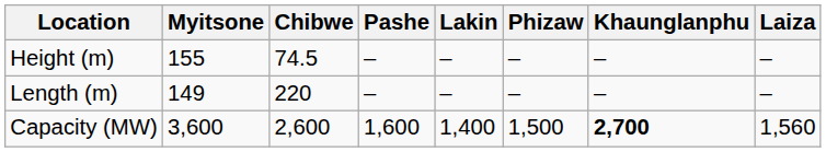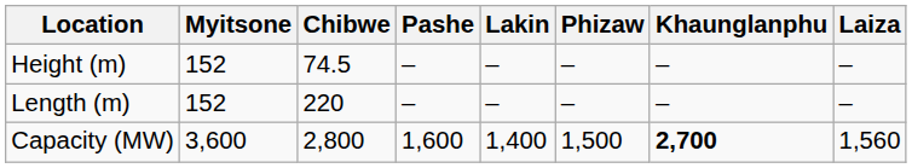 <table class="wikitable">
 <tr>
 <th>Location</th>
 <th>Myitsone</th>
 <th>Chibwe</th>
 <th>Pashe</th>
 <th>Lakin</th>
 <th>Phizaw</th>
 <th>Khaunglanphu</th>
 <th>Laiza</th>
 </tr>
 <tr>
 <td>Height (m)</td>
-<td>155</td>
+<td>152</td>
 <td>74.5</td>
 <td>–</td>
 <td>–</td>
 <td>–</td>
 <td>–</td>
 <td>–</td>
 </tr>
 <tr>
 <td>Length (m)</td>
-<td>149</td>
+<td>152</td>
 <td>220</td>
 <td>–</td>
 <td>–</td>
 <td>–</td>
 <td>–</td>
 <td>–</td>
 </tr>
 <tr>
 <td>Capacity (MW)</td>
 <td>3,600</td>
-<td>2,600</td>
+<td>2,800</td>
 <td>1,600</td>
 <td>1,400</td>
 <td>1,500</td>
 <td><strong>2,700</strong></td>
 <td>1,560</td>
 </tr>
 </table>
